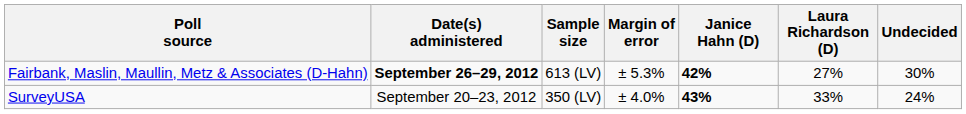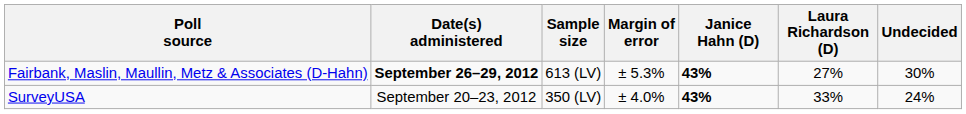 <table class="wikitable">
 <tr>
 <th>Poll<br>source</th>
 <th>Date(s)<br>administered</th>
 <th>Sample<br>size</th>
 <th>Margin of<br>error</th>
 <th style="width:100px;">Janice<br>Hahn (D)</th>
 <th style="width:100px;">Laura<br>Richardson (D)</th>
 <th>Undecided</th>
 </tr>
 <tr>
 <td><a href='#'>Fairbank, Maslin, Maullin, Metz & Associates (D-Hahn)</a></td>
 <td align=center><strong>September 26–29, 2012</strong></td>
 <td align=center>613 (LV)</td>
 <td align=center>± 5.3%</td>
-<td><strong>42%</strong></td>
+<td><strong>43%</strong></td>
 <td align=center>27%</td>
 <td align=center>30%</td>
 </tr>
 <tr>
 <td><a href='#'>SurveyUSA</a></td>
 <td align=center>September 20–23, 2012</td>
 <td align=center>350 (LV)</td>
 <td align=center>± 4.0%</td>
 <td><strong>43%</strong></td>
 <td align=center>33%</td>
 <td align=center>24%</td>
 </tr>
 </table>
